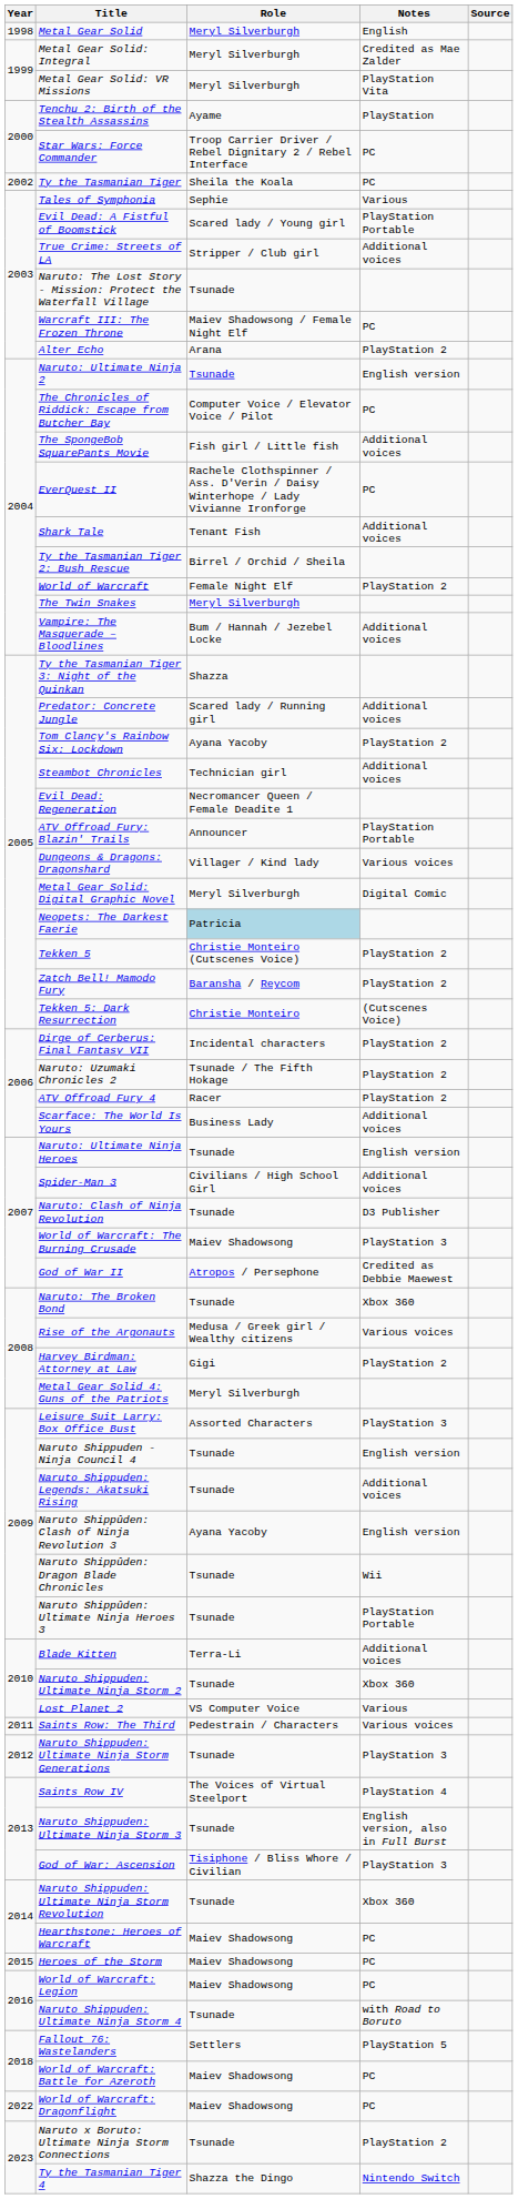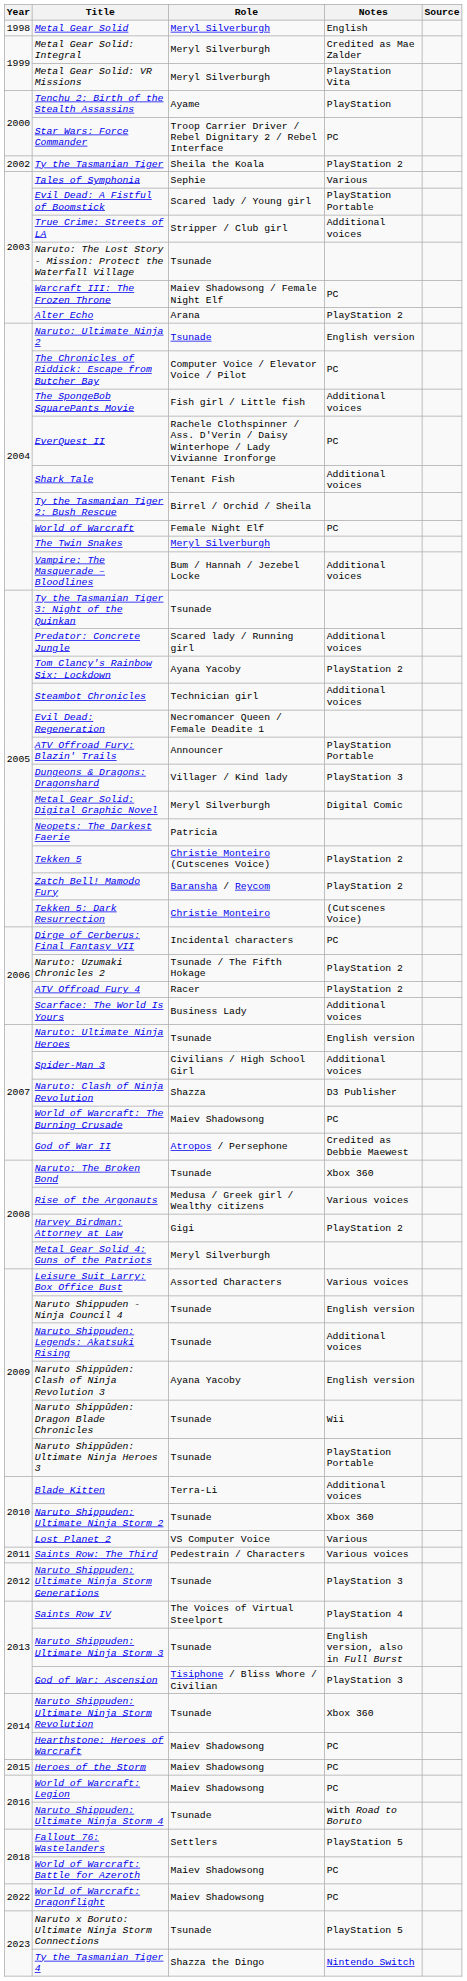 <table class="wikitable sortable plainrowheaders">
 <tr>
 <th>Year</th>
 <th>Title</th>
 <th>Role</th>
 <th class="unsortable">Notes</th>
 <th class="unsortable">Source</th>
 </tr>
 <tr>
 <td>1998</td>
 <td><em><a href='#'>Metal Gear Solid</a></em></td>
 <td><a href='#'>Meryl Silverburgh</a></td>
 <td>English</td>
 <td></td>
 </tr>
 <tr>
 <td rowspan="2">1999</td>
 <td><em>Metal Gear Solid: Integral</em></td>
 <td>Meryl Silverburgh</td>
 <td>Credited as Mae Zalder</td>
 <td></td>
 </tr>
 <tr>
 <td><em>Metal Gear Solid: VR Missions</em></td>
 <td>Meryl Silverburgh</td>
 <td>PlayStation Vita</td>
 <td></td>
 </tr>
 <tr>
 <td rowspan="2">2000</td>
 <td><em><a href='#'>Tenchu 2: Birth of the Stealth Assassins</a></em></td>
 <td>Ayame</td>
 <td>PlayStation</td>
 <td></td>
 </tr>
 <tr>
 <td><em><a href='#'>Star Wars: Force Commander</a></em></td>
 <td>Troop  Carrier Driver / Rebel Dignitary 2 / Rebel Interface</td>
 <td>PC</td>
 <td></td>
 </tr>
 <tr>
 <td>2002</td>
 <td><em><a href='#'>Ty the Tasmanian Tiger</a></em></td>
 <td>Sheila the Koala</td>
-<td>PC</td>
+<td>PlayStation 2</td>
 <td></td>
 </tr>
 <tr>
 <td rowspan="6">2003</td>
 <td><em><a href='#'>Tales of Symphonia</a></em></td>
 <td>Sephie</td>
 <td>Various</td>
 <td></td>
 </tr>
 <tr>
 <td><em><a href='#'>Evil Dead: A Fistful of Boomstick</a></em></td>
 <td>Scared lady / Young girl</td>
 <td>PlayStation Portable</td>
 <td></td>
 </tr>
 <tr>
 <td><em><a href='#'>True Crime: Streets of LA</a></em></td>
 <td>Stripper / Club girl</td>
 <td>Additional voices</td>
 <td></td>
 </tr>
 <tr>
 <td><em>Naruto: The Lost Story - Mission: Protect the Waterfall Village</em></td>
 <td>Tsunade</td>
 <td></td>
 <td></td>
 </tr>
 <tr>
 <td><em><a href='#'>Warcraft III: The Frozen Throne</a></em></td>
 <td>Maiev Shadowsong / Female Night Elf</td>
 <td>PC</td>
 <td></td>
 </tr>
 <tr>
 <td><em><a href='#'>Alter Echo</a></em></td>
 <td>Arana</td>
 <td>PlayStation 2</td>
 <td></td>
 </tr>
 <tr>
 <td rowspan="9">2004</td>
 <td><em><a href='#'>Naruto: Ultimate Ninja 2</a></em></td>
 <td><a href='#'>Tsunade</a></td>
 <td>English version</td>
 <td></td>
 </tr>
 <tr>
 <td><em><a href='#'>The Chronicles of Riddick: Escape from Butcher Bay</a></em></td>
 <td>Computer Voice / Elevator Voice / Pilot</td>
 <td>PC</td>
 <td></td>
 </tr>
 <tr>
 <td><em><a href='#'>The SpongeBob SquarePants Movie</a></em></td>
 <td>Fish girl / Little fish</td>
 <td>Additional voices</td>
 <td></td>
 </tr>
 <tr>
 <td><em><a href='#'>EverQuest II</a></em></td>
 <td>Rachele Clothspinner / Ass. D'Verin / Daisy Winterhope / Lady Vivianne Ironforge</td>
 <td>PC</td>
 <td></td>
 </tr>
 <tr>
 <td><em><a href='#'>Shark Tale</a></em></td>
 <td>Tenant Fish</td>
 <td>Additional voices</td>
 <td></td>
 </tr>
 <tr>
 <td><em><a href='#'>Ty the Tasmanian Tiger 2: Bush Rescue</a></em></td>
 <td>Birrel / Orchid / Sheila</td>
 <td></td>
 <td></td>
 </tr>
 <tr>
 <td><em><a href='#'>World of Warcraft</a></em></td>
 <td>Female Night Elf</td>
-<td>PlayStation 2</td>
+<td>PC</td>
 <td></td>
 </tr>
 <tr>
 <td><em><a href='#'>The Twin Snakes</a></em></td>
 <td><a href='#'>Meryl Silverburgh</a></td>
 <td></td>
 <td></td>
 </tr>
 <tr>
 <td><em><a href='#'>Vampire: The Masquerade – Bloodlines</a></em></td>
 <td>Bum / Hannah / Jezebel Locke</td>
 <td>Additional voices</td>
 <td></td>
 </tr>
 <tr>
 <td rowspan="12">2005</td>
 <td><em><a href='#'>Ty the Tasmanian Tiger 3: Night of the Quinkan</a></em></td>
-<td>Shazza</td>
+<td>Tsunade</td>
 <td></td>
 <td></td>
 </tr>
 <tr>
 <td><em><a href='#'>Predator: Concrete Jungle</a></em></td>
 <td>Scared lady / Running girl</td>
 <td>Additional voices</td>
 <td></td>
 </tr>
 <tr>
 <td><em><a href='#'>Tom Clancy's Rainbow Six: Lockdown</a></em></td>
 <td>Ayana Yacoby</td>
 <td>PlayStation 2</td>
 <td></td>
 </tr>
 <tr>
 <td><em><a href='#'>Steambot Chronicles</a></em></td>
 <td>Technician girl</td>
 <td>Additional voices</td>
 <td></td>
 </tr>
 <tr>
 <td><em><a href='#'>Evil Dead: Regeneration</a></em></td>
 <td>Necromancer Queen / Female Deadite 1</td>
 <td></td>
 <td></td>
 </tr>
 <tr>
 <td><em><a href='#'>ATV Offroad Fury: Blazin' Trails</a></em></td>
 <td>Announcer</td>
 <td>PlayStation Portable</td>
 <td></td>
 </tr>
 <tr>
 <td><em><a href='#'>Dungeons & Dragons: Dragonshard</a></em></td>
 <td>Villager / Kind lady</td>
-<td>Various voices</td>
+<td>PlayStation 3</td>
 <td></td>
 </tr>
 <tr>
 <td><em><a href='#'>Metal Gear Solid: Digital Graphic Novel</a></em></td>
 <td>Meryl Silverburgh</td>
 <td>Digital Comic</td>
 <td></td>
 </tr>
 <tr>
 <td><em><a href='#'>Neopets: The Darkest Faerie</a></em></td>
-<td style="background: lightblue;">Patricia</td>
+<td>Patricia</td>
 <td></td>
 <td></td>
 </tr>
 <tr>
 <td><em><a href='#'>Tekken 5</a></em></td>
 <td><a href='#'>Christie Monteiro</a> (Cutscenes Voice)</td>
 <td>PlayStation 2</td>
 <td></td>
 </tr>
 <tr>
 <td><em><a href='#'>Zatch Bell! Mamodo Fury</a></em></td>
 <td><a href='#'>Baransha</a> / <a href='#'>Reycom</a></td>
 <td>PlayStation 2</td>
 <td></td>
 </tr>
 <tr>
 <td><em><a href='#'>Tekken 5: Dark Resurrection</a></em></td>
 <td><a href='#'>Christie Monteiro</a></td>
 <td>(Cutscenes Voice)</td>
 <td></td>
 </tr>
 <tr>
 <td rowspan="4">2006</td>
 <td><em><a href='#'>Dirge of Cerberus: Final Fantasy VII</a></em></td>
 <td>Incidental characters</td>
-<td>PlayStation 2</td>
+<td>PC</td>
 <td></td>
 </tr>
 <tr>
 <td><em>Naruto: Uzumaki Chronicles 2</em></td>
 <td>Tsunade / The Fifth Hokage</td>
 <td>PlayStation 2</td>
 <td></td>
 </tr>
 <tr>
 <td><em><a href='#'>ATV Offroad Fury 4</a></em></td>
 <td>Racer</td>
 <td>PlayStation 2</td>
 <td></td>
 </tr>
 <tr>
 <td><em><a href='#'>Scarface: The World Is Yours</a></em></td>
 <td>Business Lady</td>
 <td>Additional voices</td>
 <td></td>
 </tr>
 <tr>
 <td rowspan="5">2007</td>
 <td><em><a href='#'>Naruto: Ultimate Ninja Heroes</a></em></td>
 <td>Tsunade</td>
 <td>English version</td>
 <td></td>
 </tr>
 <tr>
 <td><em><a href='#'>Spider-Man 3</a></em></td>
 <td>Civilians / High School Girl</td>
 <td>Additional voices</td>
 <td></td>
 </tr>
 <tr>
 <td><em><a href='#'>Naruto: Clash of Ninja Revolution</a></em></td>
-<td>Tsunade</td>
+<td>Shazza</td>
 <td>D3 Publisher</td>
 <td></td>
 </tr>
 <tr>
 <td><em><a href='#'>World of Warcraft: The Burning Crusade</a></em></td>
 <td>Maiev Shadowsong</td>
-<td>PlayStation 3</td>
+<td>PC</td>
 <td></td>
 </tr>
 <tr>
 <td><em><a href='#'>God of War II</a></em></td>
 <td><a href='#'>Atropos</a> / Persephone</td>
 <td>Credited as Debbie Maewest</td>
 <td></td>
 </tr>
 <tr>
 <td rowspan="4">2008</td>
 <td><em><a href='#'>Naruto: The Broken Bond</a></em></td>
 <td>Tsunade</td>
 <td>Xbox 360</td>
 <td></td>
 </tr>
 <tr>
 <td><em><a href='#'>Rise of the Argonauts</a></em></td>
 <td>Medusa / Greek girl / Wealthy citizens</td>
 <td>Various voices</td>
 <td></td>
 </tr>
 <tr>
 <td><em><a href='#'>Harvey Birdman: Attorney at Law</a></em></td>
 <td>Gigi</td>
 <td>PlayStation 2</td>
 <td></td>
 </tr>
 <tr>
 <td><em><a href='#'>Metal Gear Solid 4: Guns of the Patriots</a></em></td>
 <td>Meryl Silverburgh</td>
 <td></td>
 <td></td>
 </tr>
 <tr>
 <td rowspan="6">2009</td>
 <td><em><a href='#'>Leisure Suit Larry: Box Office Bust</a></em></td>
 <td>Assorted Characters</td>
-<td>PlayStation 3</td>
+<td>Various voices</td>
 <td></td>
 </tr>
 <tr>
 <td><em>Naruto Shippuden - Ninja Council 4</em></td>
 <td>Tsunade</td>
 <td>English version</td>
 <td></td>
 </tr>
 <tr>
 <td><em><a href='#'>Naruto Shippuden: Legends: Akatsuki Rising</a></em></td>
 <td>Tsunade</td>
 <td>Additional voices</td>
 <td></td>
 </tr>
 <tr>
 <td><em>Naruto Shippûden: Clash of Ninja Revolution 3</em></td>
 <td>Ayana Yacoby</td>
 <td>English version</td>
 <td></td>
 </tr>
 <tr>
 <td><em>Naruto Shippûden: Dragon Blade Chronicles</em></td>
 <td>Tsunade</td>
 <td>Wii</td>
 <td></td>
 </tr>
 <tr>
 <td><em>Naruto Shippûden: Ultimate Ninja Heroes 3</em></td>
 <td>Tsunade</td>
 <td>PlayStation Portable</td>
 </tr>
 <tr>
 <td rowspan="3">2010</td>
 <td><em><a href='#'>Blade Kitten</a></em></td>
 <td>Terra-Li</td>
 <td>Additional voices</td>
 <td></td>
 </tr>
 <tr>
 <td><em><a href='#'>Naruto Shippuden: Ultimate Ninja Storm 2</a></em></td>
 <td>Tsunade</td>
 <td>Xbox 360</td>
 <td></td>
 </tr>
 <tr>
 <td><em><a href='#'>Lost Planet 2</a></em></td>
 <td>VS Computer Voice</td>
 <td>Various</td>
 <td></td>
 </tr>
 <tr>
 <td>2011</td>
 <td><em><a href='#'>Saints Row: The Third</a></em></td>
 <td>Pedestrain / Characters</td>
 <td>Various voices</td>
 <td></td>
 </tr>
 <tr>
 <td>2012</td>
 <td><em><a href='#'>Naruto Shippuden: Ultimate Ninja Storm Generations</a></em></td>
 <td>Tsunade</td>
 <td>PlayStation 3</td>
 <td></td>
 </tr>
 <tr>
 <td rowspan="3">2013</td>
 <td><em><a href='#'>Saints Row IV</a></em></td>
 <td>The Voices of Virtual Steelport</td>
 <td>PlayStation 4</td>
 </tr>
 <tr>
 <td><em><a href='#'>Naruto Shippuden: Ultimate Ninja Storm 3</a></em></td>
 <td>Tsunade</td>
 <td>English version, also in <em>Full Burst</em></td>
 <td></td>
 </tr>
 <tr>
 <td><em><a href='#'>God of War: Ascension</a></em></td>
 <td><a href='#'>Tisiphone</a> / Bliss Whore / Civilian</td>
 <td>PlayStation 3</td>
 <td></td>
 </tr>
 <tr>
 <td rowspan="2">2014</td>
 <td><em><a href='#'>Naruto Shippuden: Ultimate Ninja Storm Revolution</a></em></td>
 <td>Tsunade</td>
 <td>Xbox 360</td>
 <td></td>
 </tr>
 <tr>
 <td><em><a href='#'>Hearthstone: Heroes of Warcraft</a></em></td>
 <td>Maiev Shadowsong</td>
 <td>PC</td>
 <td></td>
 </tr>
 <tr>
 <td>2015</td>
 <td><em><a href='#'>Heroes of the Storm</a></em></td>
 <td>Maiev Shadowsong</td>
 <td>PC</td>
 <td></td>
 </tr>
 <tr>
 <td rowspan="2">2016</td>
 <td><em><a href='#'>World of Warcraft: Legion</a></em></td>
 <td>Maiev Shadowsong</td>
 <td>PC</td>
 <td></td>
 </tr>
 <tr>
 <td><em><a href='#'>Naruto Shippuden: Ultimate Ninja Storm 4</a></em></td>
 <td>Tsunade</td>
 <td>with <em>Road to Boruto</em></td>
 <td></td>
 </tr>
 <tr>
 <td rowspan="2">2018</td>
 <td><em><a href='#'>Fallout 76: Wastelanders</a></em></td>
 <td>Settlers</td>
 <td>PlayStation 5</td>
 <td></td>
 </tr>
 <tr>
 <td><em><a href='#'>World of Warcraft: Battle for Azeroth</a></em></td>
 <td>Maiev Shadowsong</td>
 <td>PC</td>
 <td></td>
 </tr>
 <tr>
 <td>2022</td>
 <td><em><a href='#'>World of Warcraft: Dragonflight</a></em></td>
 <td>Maiev Shadowsong</td>
 <td>PC</td>
 <td></td>
 </tr>
 <tr>
 <td rowspan="2">2023</td>
 <td><em>Naruto x Boruto: Ultimate Ninja Storm Connections</em></td>
 <td>Tsunade</td>
-<td>PlayStation 2</td>
+<td>PlayStation 5</td>
 <td></td>
 </tr>
 <tr>
 <td><em><a href='#'>Ty the Tasmanian Tiger 4</a></em></td>
 <td>Shazza the Dingo</td>
 <td><a href='#'>Nintendo Switch</a></td>
 <td></td>
 </tr>
 </table>
